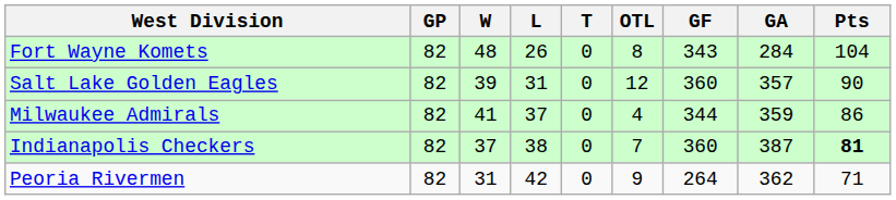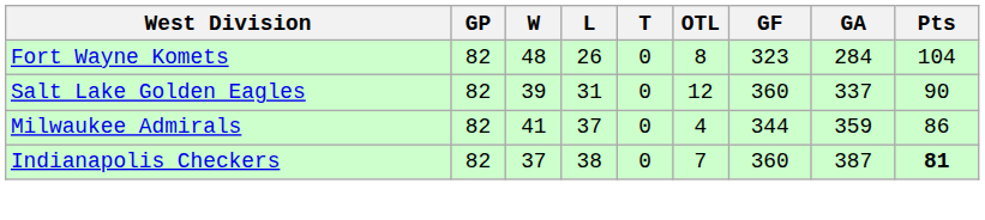 <table class="wikitable">
 <tr>
 <th width="40%">West Division</th>
 <th width="5%">GP</th>
 <th width="5%">W</th>
 <th width="5%">L</th>
 <th width="5%">T</th>
 <th width="5%">OTL</th>
 <th width="7.5%">GF</th>
 <th width="7.5%">GA</th>
 <th width="7.5%">Pts</th>
 </tr>
 <tr align="center" bgcolor="#CCFFCC">
 <td align="left"><a href='#'>Fort Wayne Komets</a></td>
 <td>82</td>
 <td>48</td>
 <td>26</td>
 <td>0</td>
 <td>8</td>
-<td>343</td>
+<td>323</td>
 <td>284</td>
 <td>104</td>
 </tr>
 <tr align="center" bgcolor="#CCFFCC">
 <td align="left"><a href='#'>Salt Lake Golden Eagles</a></td>
 <td>82</td>
 <td>39</td>
 <td>31</td>
 <td>0</td>
 <td>12</td>
 <td>360</td>
-<td>357</td>
+<td>337</td>
 <td>90</td>
 </tr>
 <tr align="center" bgcolor="#CCFFCC">
 <td align="left"><a href='#'>Milwaukee Admirals</a></td>
 <td>82</td>
 <td>41</td>
 <td>37</td>
 <td>0</td>
 <td>4</td>
 <td>344</td>
 <td>359</td>
 <td>86</td>
 </tr>
 <tr align="center" bgcolor="#CCFFCC">
 <td align="left"><a href='#'>Indianapolis Checkers</a></td>
 <td>82</td>
 <td>37</td>
 <td>38</td>
 <td>0</td>
 <td>7</td>
 <td>360</td>
 <td>387</td>
 <td><strong>81</strong></td>
 </tr>
-<tr align="center">
-<td align="left"><a href='#'>Peoria Rivermen</a></td>
-<td>82</td>
-<td>31</td>
-<td>42</td>
-<td>0</td>
-<td>9</td>
-<td>264</td>
-<td>362</td>
-<td>71</td>
-</tr>
 </table>
